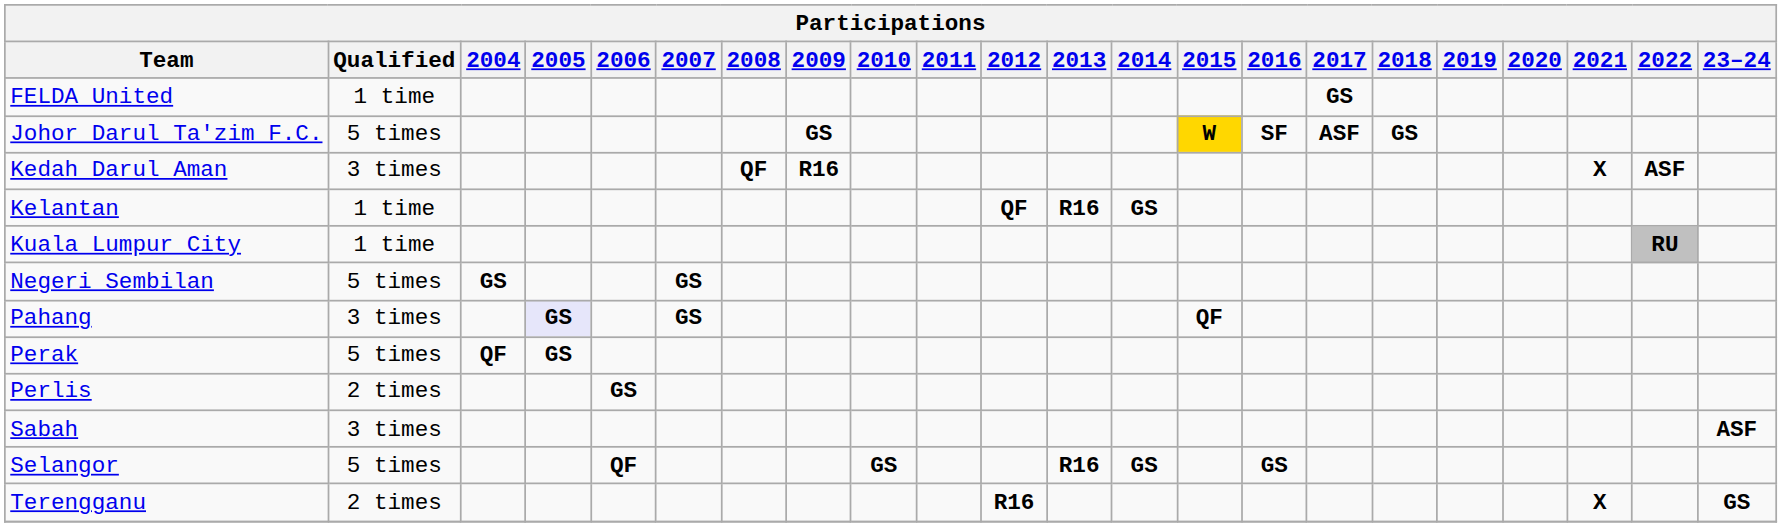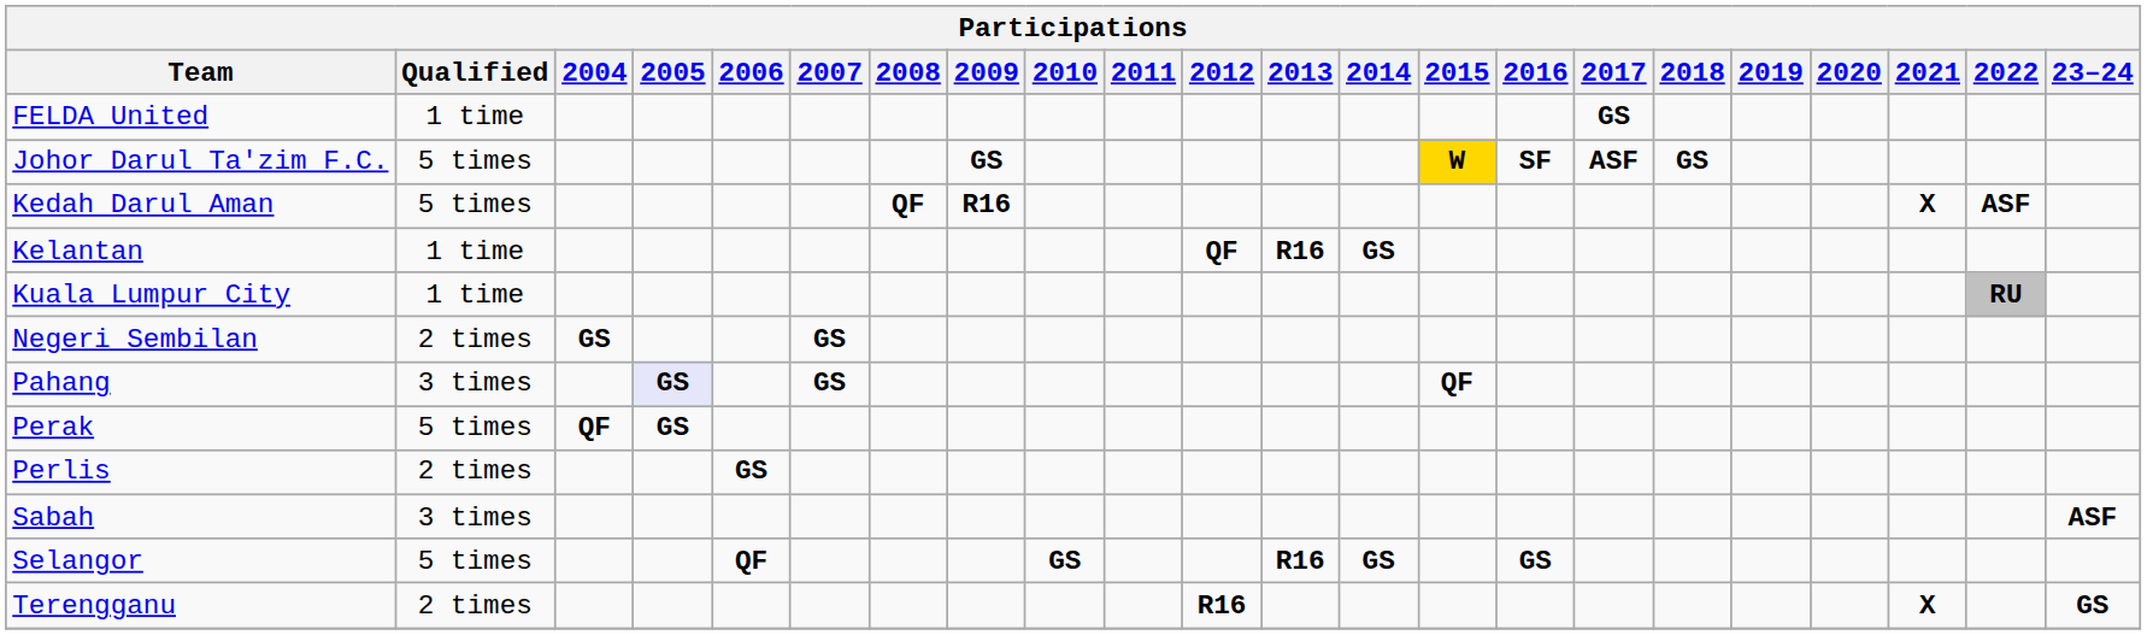 <table class="wikitable">
 <tr>
 <th colspan=23>Participations</th>
 </tr>
 <tr>
 <th>Team</th>
 <th>Qualified</th>
 <th><a href='#'>2004</a></th>
 <th><a href='#'>2005</a></th>
 <th><a href='#'>2006</a></th>
 <th><a href='#'>2007</a></th>
 <th><a href='#'>2008</a></th>
 <th><a href='#'>2009</a></th>
 <th><a href='#'>2010</a></th>
 <th><a href='#'>2011</a></th>
 <th><a href='#'>2012</a></th>
 <th><a href='#'>2013</a></th>
 <th><a href='#'>2014</a></th>
 <th><a href='#'>2015</a></th>
 <th><a href='#'>2016</a></th>
 <th><a href='#'>2017</a></th>
 <th><a href='#'>2018</a></th>
 <th><a href='#'>2019</a></th>
 <th><a href='#'>2020</a></th>
 <th><a href='#'>2021</a></th>
 <th><a href='#'>2022</a></th>
 <th><a href='#'>23–24</a></th>
 </tr>
 <tr align=center>
 <td align=left><a href='#'>FELDA United</a></td>
 <td>1 time</td>
 <td></td>
 <td></td>
 <td></td>
 <td></td>
 <td></td>
 <td></td>
 <td></td>
 <td></td>
 <td></td>
 <td></td>
 <td></td>
 <td></td>
 <td></td>
 <td><strong>GS</strong></td>
 <td></td>
 <td></td>
 <td></td>
 <td></td>
 <td></td>
 <td></td>
 </tr>
 <tr align=center>
 <td align=left><a href='#'>Johor Darul Ta'zim F.C.</a></td>
 <td>5 times</td>
 <td></td>
 <td></td>
 <td></td>
 <td></td>
 <td></td>
 <td><strong>GS</strong></td>
 <td></td>
 <td></td>
 <td></td>
 <td></td>
 <td></td>
 <td bgcolor="gold"><strong>W</strong></td>
 <td><strong>SF</strong></td>
 <td><strong>ASF</strong></td>
 <td><strong>GS</strong></td>
 <td></td>
 <td></td>
 <td></td>
 <td></td>
 <td></td>
 </tr>
 <tr align=center>
 <td align=left><a href='#'>Kedah Darul Aman</a></td>
-<td>3 times</td>
+<td>5 times</td>
 <td></td>
 <td></td>
 <td></td>
 <td></td>
 <td><strong>QF</strong></td>
 <td><strong>R16</strong></td>
 <td></td>
 <td></td>
 <td></td>
 <td></td>
 <td></td>
 <td></td>
 <td></td>
 <td></td>
 <td></td>
 <td></td>
 <td></td>
 <td><strong>X</strong></td>
 <td><strong>ASF</strong></td>
 <td></td>
 </tr>
 <tr align=center>
 <td align=left><a href='#'>Kelantan</a></td>
 <td>1 time</td>
 <td></td>
 <td></td>
 <td></td>
 <td></td>
 <td></td>
 <td></td>
 <td></td>
 <td></td>
 <td><strong>QF</strong></td>
 <td><strong>R16</strong></td>
 <td><strong>GS</strong></td>
 <td></td>
 <td></td>
 <td></td>
 <td></td>
 <td></td>
 <td></td>
 <td></td>
 <td></td>
 <td></td>
 </tr>
 <tr align=center>
 <td align=left><a href='#'>Kuala Lumpur City</a></td>
 <td>1 time</td>
 <td></td>
 <td></td>
 <td></td>
 <td></td>
 <td></td>
 <td></td>
 <td></td>
 <td></td>
 <td></td>
 <td></td>
 <td></td>
 <td></td>
 <td></td>
 <td></td>
 <td></td>
 <td></td>
 <td></td>
 <td></td>
 <td bgcolor="silver"><strong>RU</strong></td>
 <td></td>
 </tr>
 <tr align=center>
 <td align=left><a href='#'>Negeri Sembilan</a></td>
-<td>5 times</td>
+<td>2 times</td>
 <td><strong>GS</strong></td>
 <td></td>
 <td></td>
 <td><strong>GS</strong></td>
 <td></td>
 <td></td>
 <td></td>
 <td></td>
 <td></td>
 <td></td>
 <td></td>
 <td></td>
 <td></td>
 <td></td>
 <td></td>
 <td></td>
 <td></td>
 <td></td>
 <td></td>
 <td></td>
 </tr>
 <tr align=center>
 <td align=left><a href='#'>Pahang</a></td>
 <td>3 times</td>
 <td></td>
 <td style="background: lavender;"><strong>GS</strong></td>
 <td></td>
 <td><strong>GS</strong></td>
 <td></td>
 <td></td>
 <td></td>
 <td></td>
 <td></td>
 <td></td>
 <td></td>
 <td><strong>QF</strong></td>
 <td></td>
 <td></td>
 <td></td>
 <td></td>
 <td></td>
 <td></td>
 <td></td>
 <td></td>
 </tr>
 <tr align=center>
 <td align=left><a href='#'>Perak</a></td>
 <td>5 times</td>
 <td><strong>QF</strong></td>
 <td><strong>GS</strong></td>
 <td></td>
 <td></td>
 <td></td>
 <td></td>
 <td></td>
 <td></td>
 <td></td>
 <td></td>
 <td></td>
 <td></td>
 <td></td>
 <td></td>
 <td></td>
 <td></td>
 <td></td>
 <td></td>
 <td></td>
 <td></td>
 </tr>
 <tr align=center>
 <td align=left><a href='#'>Perlis</a></td>
 <td>2 times</td>
 <td></td>
 <td></td>
 <td><strong>GS</strong></td>
 <td></td>
 <td></td>
 <td></td>
 <td></td>
 <td></td>
 <td></td>
 <td></td>
 <td></td>
 <td></td>
 <td></td>
 <td></td>
 <td></td>
 <td></td>
 <td></td>
 <td></td>
 <td></td>
 <td></td>
 </tr>
 <tr align=center>
 <td align=left><a href='#'>Sabah</a></td>
 <td>3 times</td>
 <td></td>
 <td></td>
 <td></td>
 <td></td>
 <td></td>
 <td></td>
 <td></td>
 <td></td>
 <td></td>
 <td></td>
 <td></td>
 <td></td>
 <td></td>
 <td></td>
 <td></td>
 <td></td>
 <td></td>
 <td></td>
 <td></td>
 <td><strong>ASF</strong></td>
 </tr>
 <tr align=center>
 <td align=left><a href='#'>Selangor</a></td>
 <td>5 times</td>
 <td></td>
 <td></td>
 <td><strong>QF</strong></td>
 <td></td>
 <td></td>
 <td></td>
 <td><strong>GS</strong></td>
 <td></td>
 <td></td>
 <td><strong>R16</strong></td>
 <td><strong>GS</strong></td>
 <td></td>
 <td><strong>GS</strong></td>
 <td></td>
 <td></td>
 <td></td>
 <td></td>
 <td></td>
 <td></td>
 <td></td>
 </tr>
 <tr align=center>
 <td align=left><a href='#'>Terengganu</a></td>
 <td>2 times</td>
 <td></td>
 <td></td>
 <td></td>
 <td></td>
 <td></td>
 <td></td>
 <td></td>
 <td></td>
 <td><strong>R16</strong></td>
 <td></td>
 <td></td>
 <td></td>
 <td></td>
 <td></td>
 <td></td>
 <td></td>
 <td></td>
 <td><strong>X</strong></td>
 <td></td>
 <td><strong>GS</strong></td>
 </tr>
 <tr>
 </tr>
 </table>
